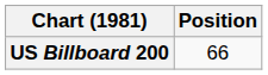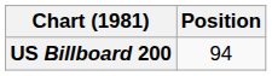 <table class="wikitable plainrowheaders" style="text-align:center">
 <tr>
 <th scope="col">Chart (1981)</th>
 <th scope="col">Position</th>
 </tr>
 <tr>
 <th scope="row">US <em>Billboard</em> 200</th>
-<td>66</td>
+<td>94</td>
 </tr>
 </table>
